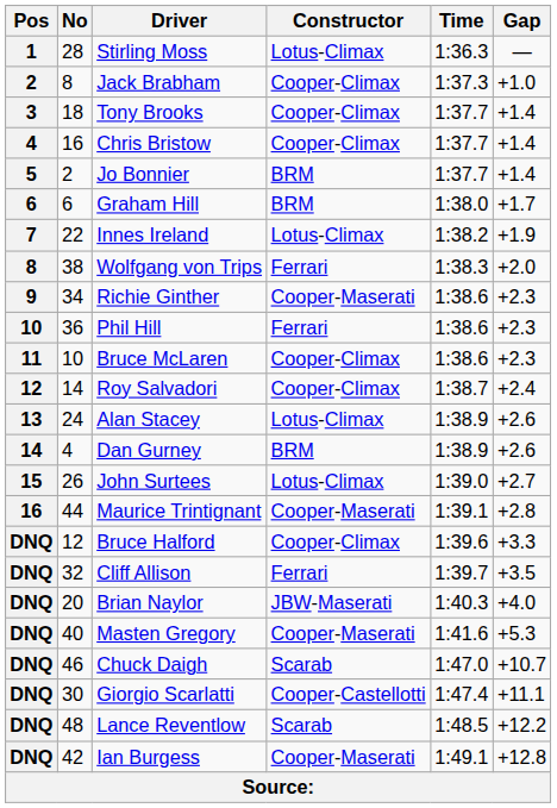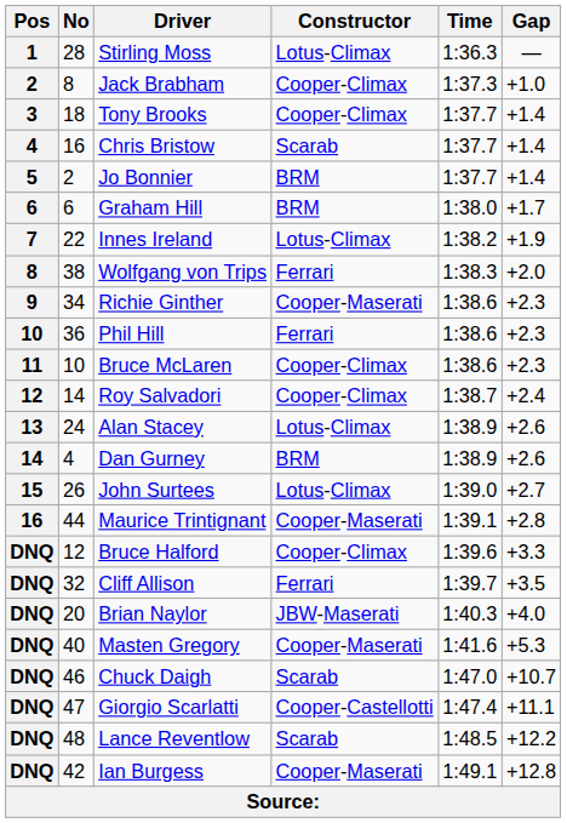 <table class="wikitable sortable" style="font-size: 95%">
 <tr>
 <th>Pos</th>
 <th>No</th>
 <th>Driver</th>
 <th>Constructor</th>
 <th>Time</th>
 <th>Gap</th>
 </tr>
 <tr>
 <th>1</th>
 <td>28</td>
 <td> <a href='#'>Stirling Moss</a></td>
 <td><a href='#'>Lotus</a>-<a href='#'>Climax</a></td>
 <td>1:36.3</td>
 <td align="center">—</td>
 </tr>
 <tr>
 <th>2</th>
 <td>8</td>
 <td> <a href='#'>Jack Brabham</a></td>
 <td><a href='#'>Cooper</a>-<a href='#'>Climax</a></td>
 <td>1:37.3</td>
 <td>+1.0</td>
 </tr>
 <tr>
 <th>3</th>
 <td>18</td>
 <td> <a href='#'>Tony Brooks</a></td>
 <td><a href='#'>Cooper</a>-<a href='#'>Climax</a></td>
 <td>1:37.7</td>
 <td>+1.4</td>
 </tr>
 <tr>
 <th>4</th>
 <td>16</td>
 <td> <a href='#'>Chris Bristow</a></td>
-<td><a href='#'>Cooper</a>-<a href='#'>Climax</a></td>
+<td><a href='#'>Scarab</a></td>
 <td>1:37.7</td>
 <td>+1.4</td>
 </tr>
 <tr>
 <th>5</th>
 <td>2</td>
 <td> <a href='#'>Jo Bonnier</a></td>
 <td><a href='#'>BRM</a></td>
 <td>1:37.7</td>
 <td>+1.4</td>
 </tr>
 <tr>
 <th>6</th>
 <td>6</td>
 <td> <a href='#'>Graham Hill</a></td>
 <td><a href='#'>BRM</a></td>
 <td>1:38.0</td>
 <td>+1.7</td>
 </tr>
 <tr>
 <th>7</th>
 <td>22</td>
 <td> <a href='#'>Innes Ireland</a></td>
 <td><a href='#'>Lotus</a>-<a href='#'>Climax</a></td>
 <td>1:38.2</td>
 <td>+1.9</td>
 </tr>
 <tr>
 <th>8</th>
 <td>38</td>
 <td> <a href='#'>Wolfgang von Trips</a></td>
 <td><a href='#'>Ferrari</a></td>
 <td>1:38.3</td>
 <td>+2.0</td>
 </tr>
 <tr>
 <th>9</th>
 <td>34</td>
 <td> <a href='#'>Richie Ginther</a></td>
 <td><a href='#'>Cooper</a>-<a href='#'>Maserati</a></td>
 <td>1:38.6</td>
 <td>+2.3</td>
 </tr>
 <tr>
 <th>10</th>
 <td>36</td>
 <td> <a href='#'>Phil Hill</a></td>
 <td><a href='#'>Ferrari</a></td>
 <td>1:38.6</td>
 <td>+2.3</td>
 </tr>
 <tr>
 <th>11</th>
 <td>10</td>
 <td> <a href='#'>Bruce McLaren</a></td>
 <td><a href='#'>Cooper</a>-<a href='#'>Climax</a></td>
 <td>1:38.6</td>
 <td>+2.3</td>
 </tr>
 <tr>
 <th>12</th>
 <td>14</td>
 <td> <a href='#'>Roy Salvadori</a></td>
 <td><a href='#'>Cooper</a>-<a href='#'>Climax</a></td>
 <td>1:38.7</td>
 <td>+2.4</td>
 </tr>
 <tr>
 <th>13</th>
 <td>24</td>
 <td> <a href='#'>Alan Stacey</a></td>
 <td><a href='#'>Lotus</a>-<a href='#'>Climax</a></td>
 <td>1:38.9</td>
 <td>+2.6</td>
 </tr>
 <tr>
 <th>14</th>
 <td>4</td>
 <td> <a href='#'>Dan Gurney</a></td>
 <td><a href='#'>BRM</a></td>
 <td>1:38.9</td>
 <td>+2.6</td>
 </tr>
 <tr>
 <th>15</th>
 <td>26</td>
 <td> <a href='#'>John Surtees</a></td>
 <td><a href='#'>Lotus</a>-<a href='#'>Climax</a></td>
 <td>1:39.0</td>
 <td>+2.7</td>
 </tr>
 <tr>
 <th>16</th>
 <td>44</td>
 <td> <a href='#'>Maurice Trintignant</a></td>
 <td><a href='#'>Cooper</a>-<a href='#'>Maserati</a></td>
 <td>1:39.1</td>
 <td>+2.8</td>
 </tr>
 <tr>
 <th>DNQ</th>
 <td>12</td>
 <td> <a href='#'>Bruce Halford</a></td>
 <td><a href='#'>Cooper</a>-<a href='#'>Climax</a></td>
 <td>1:39.6</td>
 <td>+3.3</td>
 </tr>
 <tr>
 <th>DNQ</th>
 <td>32</td>
 <td> <a href='#'>Cliff Allison</a></td>
 <td><a href='#'>Ferrari</a></td>
 <td>1:39.7</td>
 <td>+3.5</td>
 </tr>
 <tr>
 <th>DNQ</th>
 <td>20</td>
 <td> <a href='#'>Brian Naylor</a></td>
 <td><a href='#'>JBW</a>-<a href='#'>Maserati</a></td>
 <td>1:40.3</td>
 <td>+4.0</td>
 </tr>
 <tr>
 <th>DNQ</th>
 <td>40</td>
 <td> <a href='#'>Masten Gregory</a></td>
 <td><a href='#'>Cooper</a>-<a href='#'>Maserati</a></td>
 <td>1:41.6</td>
 <td>+5.3</td>
 </tr>
 <tr>
 <th>DNQ</th>
 <td>46</td>
 <td> <a href='#'>Chuck Daigh</a></td>
 <td><a href='#'>Scarab</a></td>
 <td>1:47.0</td>
 <td>+10.7</td>
 </tr>
 <tr>
 <th>DNQ</th>
-<td>30</td>
+<td>47</td>
 <td> <a href='#'>Giorgio Scarlatti</a></td>
 <td><a href='#'>Cooper</a>-<a href='#'>Castellotti</a></td>
 <td>1:47.4</td>
 <td>+11.1</td>
 </tr>
 <tr>
 <th>DNQ</th>
 <td>48</td>
 <td> <a href='#'>Lance Reventlow</a></td>
 <td><a href='#'>Scarab</a></td>
 <td>1:48.5</td>
 <td>+12.2</td>
 </tr>
 <tr>
 <th>DNQ</th>
 <td>42</td>
 <td> <a href='#'>Ian Burgess</a></td>
 <td><a href='#'>Cooper</a>-<a href='#'>Maserati</a></td>
 <td>1:49.1</td>
 <td>+12.8</td>
 </tr>
 <tr>
 <th colspan="6">Source:</th>
 </tr>
 </table>
